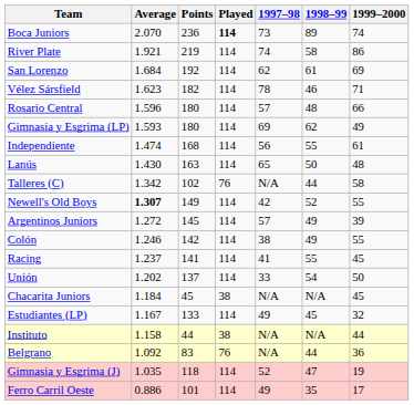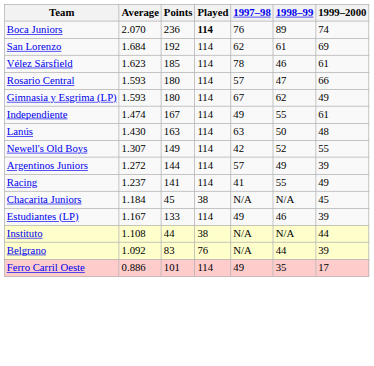 <table class="wikitable">
 <tr>
 <th>Team</th>
 <th>Average</th>
 <th>Points</th>
 <th>Played</th>
 <th><a href='#'>1997–98</a></th>
 <th><a href='#'>1998–99</a></th>
 <th>1999–2000</th>
 </tr>
 <tr>
 <td><a href='#'>Boca Juniors</a></td>
 <td>2.070</td>
 <td>236</td>
 <td><strong>114</strong></td>
-<td>73</td>
+<td>76</td>
 <td>89</td>
 <td>74</td>
-</tr>
-<tr>
-<td><a href='#'>River Plate</a></td>
-<td>1.921</td>
-<td>219</td>
-<td>114</td>
-<td>74</td>
-<td>58</td>
-<td>86</td>
 </tr>
 <tr>
 <td><a href='#'>San Lorenzo</a></td>
 <td>1.684</td>
 <td>192</td>
 <td>114</td>
 <td>62</td>
 <td>61</td>
 <td>69</td>
 </tr>
 <tr>
 <td><a href='#'>Vélez Sársfield</a></td>
 <td>1.623</td>
-<td>182</td>
+<td>185</td>
 <td>114</td>
 <td>78</td>
 <td>46</td>
-<td>71</td>
+<td>61</td>
 </tr>
 <tr>
 <td><a href='#'>Rosario Central</a></td>
-<td>1.596</td>
+<td>1.593</td>
 <td>180</td>
 <td>114</td>
 <td>57</td>
-<td>48</td>
+<td>47</td>
 <td>66</td>
 </tr>
 <tr>
 <td><a href='#'>Gimnasia y Esgrima (LP)</a></td>
 <td>1.593</td>
 <td>180</td>
 <td>114</td>
-<td>69</td>
+<td>67</td>
 <td>62</td>
 <td>49</td>
 </tr>
 <tr>
 <td><a href='#'>Independiente</a></td>
 <td>1.474</td>
-<td>168</td>
+<td>167</td>
 <td>114</td>
-<td>56</td>
+<td>49</td>
 <td>55</td>
 <td>61</td>
 </tr>
 <tr>
 <td><a href='#'>Lanús</a></td>
 <td>1.430</td>
 <td>163</td>
 <td>114</td>
-<td>65</td>
+<td>63</td>
 <td>50</td>
 <td>48</td>
 </tr>
 <tr>
-<td><a href='#'>Talleres (C)</a></td>
-<td>1.342</td>
-<td>102</td>
-<td>76</td>
-<td>N/A</td>
-<td>44</td>
-<td>58</td>
-</tr>
-<tr>
 <td><a href='#'>Newell's Old Boys</a></td>
-<td><strong>1.307</strong></td>
+<td>1.307</td>
 <td>149</td>
 <td>114</td>
 <td>42</td>
 <td>52</td>
 <td>55</td>
 </tr>
 <tr>
 <td><a href='#'>Argentinos Juniors</a></td>
 <td>1.272</td>
-<td>145</td>
+<td>144</td>
 <td>114</td>
 <td>57</td>
 <td>49</td>
 <td>39</td>
-</tr>
-<tr>
-<td><a href='#'>Colón</a></td>
-<td>1.246</td>
-<td>142</td>
-<td>114</td>
-<td>38</td>
-<td>49</td>
-<td>55</td>
 </tr>
 <tr>
 <td><a href='#'>Racing</a></td>
 <td>1.237</td>
 <td>141</td>
 <td>114</td>
 <td>41</td>
 <td>55</td>
-<td>45</td>
-</tr>
-<tr>
-<td><a href='#'>Unión</a></td>
-<td>1.202</td>
-<td>137</td>
-<td>114</td>
-<td>33</td>
-<td>54</td>
-<td>50</td>
+<td>49</td>
 </tr>
 <tr>
 <td><a href='#'>Chacarita Juniors</a></td>
 <td>1.184</td>
 <td>45</td>
 <td>38</td>
 <td>N/A</td>
 <td>N/A</td>
 <td>45</td>
 </tr>
 <tr>
 <td><a href='#'>Estudiantes (LP)</a></td>
 <td>1.167</td>
 <td>133</td>
 <td>114</td>
 <td>49</td>
-<td>45</td>
-<td>32</td>
+<td>46</td>
+<td>39</td>
 </tr>
 <tr bgcolor=#ffffcc>
 <td><a href='#'>Instituto</a></td>
-<td>1.158</td>
+<td>1.108</td>
 <td>44</td>
 <td>38</td>
 <td>N/A</td>
 <td>N/A</td>
 <td>44</td>
 </tr>
 <tr bgcolor=#ffffcc>
 <td><a href='#'>Belgrano</a></td>
 <td>1.092</td>
 <td>83</td>
 <td>76</td>
 <td>N/A</td>
 <td>44</td>
-<td>36</td>
-</tr>
-<tr bgcolor=#ffcccc>
-<td><a href='#'>Gimnasia y Esgrima (J)</a></td>
-<td>1.035</td>
-<td>118</td>
-<td>114</td>
-<td>52</td>
-<td>47</td>
-<td>19</td>
+<td>39</td>
 </tr>
 <tr bgcolor=#ffcccc>
 <td><a href='#'>Ferro Carril Oeste</a></td>
 <td>0.886</td>
 <td>101</td>
 <td>114</td>
 <td>49</td>
 <td>35</td>
 <td>17</td>
 </tr>
 </table>
